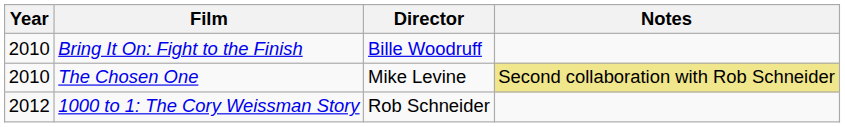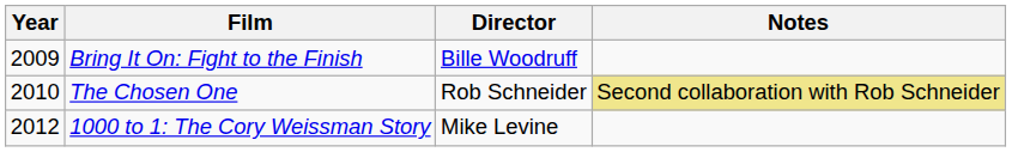 <table class="wikitable">
 <tr>
 <th>Year</th>
 <th>Film</th>
 <th>Director</th>
 <th>Notes</th>
 </tr>
 <tr>
-<td>2010</td>
+<td>2009</td>
 <td><em><a href='#'>Bring It On: Fight to the Finish</a></em></td>
 <td><a href='#'>Bille Woodruff</a></td>
 <td></td>
 </tr>
 <tr>
 <td>2010</td>
 <td><em><a href='#'>The Chosen One</a></em></td>
-<td>Mike Levine</td>
+<td>Rob Schneider</td>
 <td style="background: khaki;">Second collaboration with Rob Schneider</td>
 </tr>
 <tr>
 <td>2012</td>
 <td><em><a href='#'>1000 to 1: The Cory Weissman Story</a></em></td>
-<td>Rob Schneider</td>
+<td>Mike Levine</td>
 <td></td>
 </tr>
 </table>
